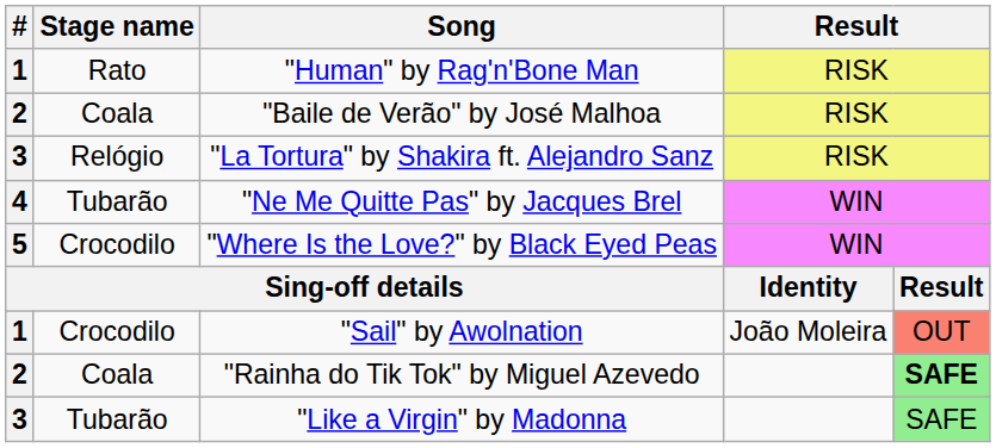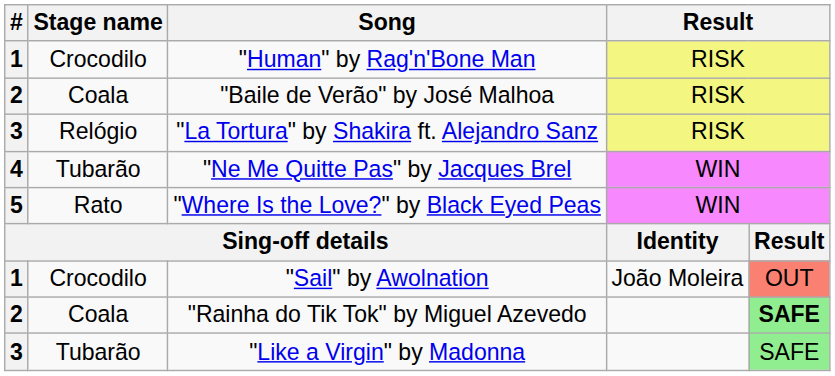 <table class="wikitable plainrowheaders" style="text-align: center;">
 <tr>
 <th>#</th>
 <th>Stage name</th>
 <th>Song</th>
 <th colspan=2>Result</th>
 </tr>
 <tr>
 <th>1</th>
-<td>Rato</td>
+<td>Crocodilo</td>
 <td>"<a href='#'>Human</a>" by <a href='#'>Rag'n'Bone Man</a></td>
 <td colspan=2 bgcolor="#F3F781">RISK</td>
 </tr>
 <tr>
 <th>2</th>
 <td>Coala</td>
 <td>"Baile de Verão" by José Malhoa</td>
 <td colspan=2 bgcolor="#F3F781">RISK</td>
 </tr>
 <tr>
 <th>3</th>
 <td>Relógio</td>
 <td>"<a href='#'>La Tortura</a>" by <a href='#'>Shakira</a> ft. <a href='#'>Alejandro Sanz</a></td>
 <td colspan=2 bgcolor="#F3F781">RISK</td>
 </tr>
 <tr>
 <th>4</th>
 <td>Tubarão</td>
 <td>"<a href='#'>Ne Me Quitte Pas</a>" by <a href='#'>Jacques Brel</a></td>
 <td colspan=2 bgcolor="#F888FD">WIN</td>
 </tr>
 <tr>
 <th>5</th>
-<td>Crocodilo</td>
+<td>Rato</td>
 <td>"<a href='#'>Where Is the Love?</a>" by <a href='#'>Black Eyed Peas</a></td>
 <td colspan=2 bgcolor="#F888FD">WIN</td>
 </tr>
 <tr>
 <th colspan="3">Sing-off details</th>
 <th>Identity</th>
 <th>Result</th>
 </tr>
 <tr>
 <th>1</th>
 <td>Crocodilo</td>
 <td>"<a href='#'>Sail</a>" by <a href='#'>Awolnation</a></td>
 <td>João Moleira</td>
 <td bgcolor="salmon">OUT</td>
 </tr>
 <tr>
 <th>2</th>
 <td>Coala</td>
 <td>"Rainha do Tik Tok" by Miguel Azevedo</td>
 <td></td>
 <td bgcolor=lightgreen><strong>SAFE</strong></td>
 </tr>
 <tr>
 <th>3</th>
 <td>Tubarão</td>
 <td>"<a href='#'>Like a Virgin</a>" by <a href='#'>Madonna</a></td>
 <td></td>
 <td bgcolor=lightgreen>SAFE</td>
 </tr>
 </table>
